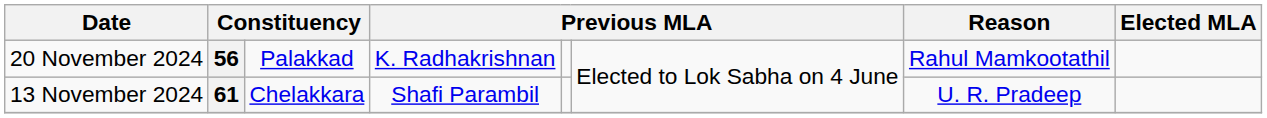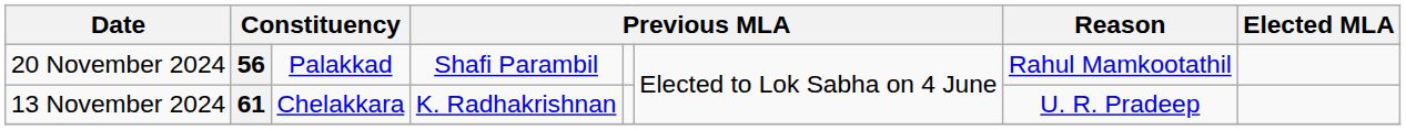 <table class="wikitable sortable" style="text-align:center;">
 <tr>
 <th>Date</th>
 <th colspan="2">Constituency</th>
 <th colspan="3">Previous MLA</th>
 <th>Reason</th>
 <th colspan="3">Elected MLA</th>
 </tr>
 <tr>
 <td>20 November 2024</td>
 <th>56</th>
 <td><a href='#'>Palakkad</a></td>
-<td><a href='#'>K. Radhakrishnan</a></td>
+<td><a href='#'>Shafi Parambil</a></td>
 <td></td>
 <td Rowspan=2>Elected to Lok Sabha on 4 June</td>
 <td><a href='#'>Rahul Mamkootathil</a></td>
 <td></td>
 </tr>
 <tr>
 <td>13 November 2024</td>
 <th>61</th>
 <td><a href='#'>Chelakkara</a></td>
-<td><a href='#'>Shafi Parambil</a></td>
+<td><a href='#'>K. Radhakrishnan</a></td>
 <td></td>
 <td><a href='#'>U. R. Pradeep</a></td>
 <td></td>
 </tr>
 <tr>
 </tr>
 </table>
